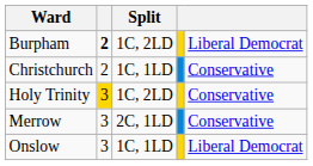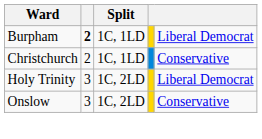 <table class="wikitable">
 <tr>
 <th>Ward</th>
 <th></th>
 <th>Split</th>
 <th colspan=2></th>
 </tr>
 <tr>
 <td>Burpham</td>
 <td align=right><strong>2</strong></td>
-<td align=right>1C, 2LD</td>
+<td align=right>1C, 1LD</td>
 <th style="background-color: #ffd700"></th>
 <td><a href='#'>Liberal Democrat</a></td>
 </tr>
 <tr>
 <td>Christchurch</td>
 <td align=right>2</td>
 <td align=right>1C, 1LD</td>
 <th style="background-color: #0087DC"></th>
 <td><a href='#'>Conservative</a></td>
 </tr>
 <tr>
 <td>Holy Trinity</td>
-<td align=right style="background: gold;">3</td>
+<td align=right>3</td>
+<td align=right>1C, 2LD</td>
+<th style="background-color: #ffd700"></th>
+<td><a href='#'>Liberal Democrat</a></td>
+</tr>
+<tr>
+<td>Onslow</td>
+<td align=right>3</td>
 <td align=right>1C, 2LD</td>
 <th style="background-color: #ffd700"></th>
 <td><a href='#'>Conservative</a></td>
 </tr>
-<tr>
-<td>Merrow</td>
-<td align=right>3</td>
-<td align=right>2C, 1LD</td>
-<th style="background-color: #0087DC"></th>
-<td><a href='#'>Conservative</a></td>
-</tr>
-<tr>
-<td>Onslow</td>
-<td align=right>3</td>
-<td align=right>1C, 1LD</td>
-<th style="background-color: #ffd700"></th>
-<td><a href='#'>Liberal Democrat</a></td>
-</tr>
 </table>
